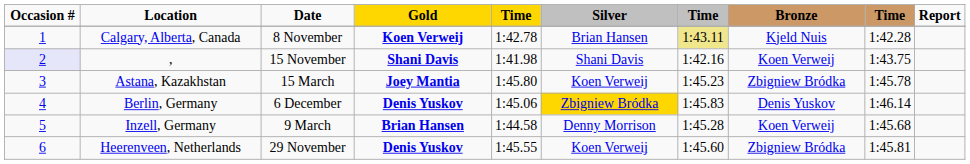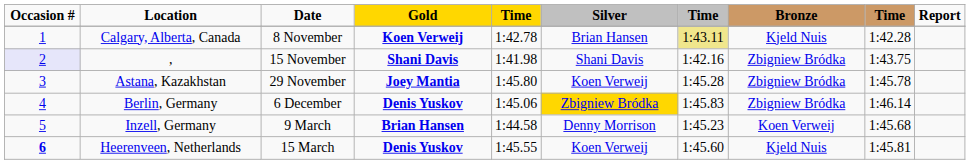 <table class="wikitable">
 <tr>
 <td width="80" align="center"><strong>Occasion #</strong></td>
 <td width="200" align="center"><strong>Location</strong></td>
 <td width="100" align="center"><strong>Date</strong></td>
 <td width="150" bgcolor="gold" align="center"><strong>Gold</strong></td>
 <td width="50" bgcolor="gold" align="center"><strong>Time</strong></td>
 <td width="150" bgcolor="silver" align="center"><strong>Silver</strong></td>
 <td width="50" bgcolor="silver" align="center"><strong>Time</strong></td>
 <td width="150" bgcolor="#CC9966" align="center"><strong>Bronze</strong></td>
 <td width="50" bgcolor="#CC9966" align="center"><strong>Time</strong></td>
 <td width="50" align="center"><strong>Report</strong></td>
 </tr>
 <tr bgcolor="#cccccc">
 </tr>
 <tr>
 <td align="center"><a href='#'>1</a></td>
 <td align="center"><a href='#'>Calgary, Alberta</a>, Canada</td>
 <td align="center">8 November</td>
 <td align="center"><strong><a href='#'>Koen Verweij</a></strong><br><small></small></td>
 <td align="center">1:42.78</td>
 <td align="center"><a href='#'>Brian Hansen</a><br><small></small></td>
 <td align="center" style="background: khaki;">1:43.11</td>
 <td align="center"><a href='#'>Kjeld Nuis</a><br><small></small></td>
 <td align="center">1:42.28</td>
 <td align="center"></td>
 </tr>
 <tr>
 <td align="center" style="background: lavender;"><a href='#'>2</a></td>
 <td align="center">, </td>
 <td align="center">15 November</td>
 <td align="center"><strong><a href='#'>Shani Davis</a></strong><br><small></small></td>
 <td align="center">1:41.98</td>
 <td align="center"><a href='#'>Shani Davis</a><br><small></small></td>
 <td align="center">1:42.16</td>
-<td align="center"><a href='#'>Koen Verweij</a><br><small></small></td>
+<td align="center"><a href='#'>Zbigniew Bródka</a><br><small></small></td>
 <td align="center">1:43.75</td>
 <td align="center"></td>
 </tr>
 <tr>
 <td align="center"><a href='#'>3</a></td>
 <td align="center"><a href='#'>Astana</a>, Kazakhstan</td>
-<td align="center">15 March</td>
+<td align="center">29 November</td>
 <td align="center"><strong><a href='#'>Joey Mantia</a></strong><br><small></small></td>
 <td align="center">1:45.80</td>
 <td align="center"><a href='#'>Koen Verweij</a><br><small></small></td>
-<td align="center">1:45.23</td>
+<td align="center">1:45.28</td>
 <td align="center"><a href='#'>Zbigniew Bródka</a><br><small></small></td>
 <td align="center">1:45.78</td>
 <td align="center"></td>
 </tr>
 <tr>
 <td align="center"><a href='#'>4</a></td>
 <td align="center"><a href='#'>Berlin</a>, Germany</td>
 <td align="center">6 December</td>
 <td align="center"><strong><a href='#'>Denis Yuskov</a></strong><br><small></small></td>
 <td align="center">1:45.06</td>
 <td align="center" style="background: gold;"><a href='#'>Zbigniew Bródka</a><br><small></small></td>
 <td align="center">1:45.83</td>
-<td align="center"><a href='#'>Denis Yuskov</a><br><small></small></td>
+<td align="center"><a href='#'>Zbigniew Bródka</a><br><small></small></td>
 <td align="center">1:46.14</td>
 <td align="center"></td>
 </tr>
 <tr>
 <td align="center"><a href='#'>5</a></td>
 <td align="center"><a href='#'>Inzell</a>, Germany</td>
 <td align="center">9 March</td>
 <td align="center"><strong><a href='#'>Brian Hansen</a></strong><br><small></small></td>
 <td align="center">1:44.58</td>
 <td align="center"><a href='#'>Denny Morrison</a><br><small></small></td>
-<td align="center">1:45.28</td>
+<td align="center">1:45.23</td>
 <td align="center"><a href='#'>Koen Verweij</a><br><small></small></td>
 <td align="center">1:45.68</td>
 <td align="center"></td>
 </tr>
 <tr>
-<td align="center"><a href='#'>6</a></td>
+<td align="center"><strong><a href='#'>6</a></strong></td>
 <td align="center"><a href='#'>Heerenveen</a>, Netherlands</td>
-<td align="center">29 November</td>
+<td align="center">15 March</td>
 <td align="center"><strong><a href='#'>Denis Yuskov</a></strong><br><small></small></td>
 <td align="center">1:45.55</td>
 <td align="center"><a href='#'>Koen Verweij</a><br><small></small></td>
 <td align="center">1:45.60</td>
-<td align="center"><a href='#'>Zbigniew Bródka</a><br><small></small></td>
+<td align="center"><a href='#'>Kjeld Nuis</a><br><small></small></td>
 <td align="center">1:45.81</td>
 <td align="center"></td>
 </tr>
 </table>
